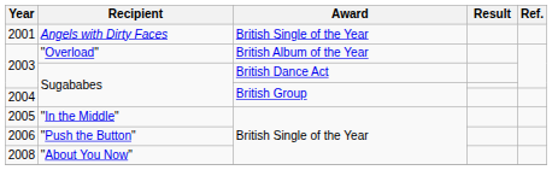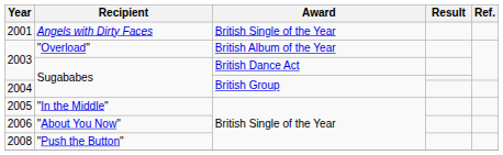 <table class="wikitable">
 <tr>
 <th>Year</th>
 <th width="250">Recipient</th>
 <th width="300">Award</th>
 <th width="60">Result</th>
 <th>Ref.</th>
 </tr>
 <tr>
 <td>2001</td>
 <td><em><a href='#'>Angels with Dirty Faces</a></em></td>
 <td><a href='#'>British Single of the Year</a></td>
 <td></td>
 <td align="center"></td>
 </tr>
 <tr>
 <td rowspan="3">2003</td>
 <td>"<a href='#'>Overload</a>"</td>
 <td><a href='#'>British Album of the Year</a></td>
 <td></td>
 <td rowspan="3" align="center"></td>
 </tr>
 <tr>
 <td rowspan="3">Sugababes</td>
 <td><a href='#'>British Dance Act</a></td>
 <td></td>
 </tr>
 <tr>
 <td rowspan="2"><a href='#'>British Group</a></td>
 <td></td>
 </tr>
 <tr>
 <td>2004</td>
 <td></td>
 <td align="center"></td>
 </tr>
 <tr>
 <td>2005</td>
 <td>"<a href='#'>In the Middle</a>"</td>
 <td rowspan="3">British Single of the Year</td>
 <td></td>
 <td align="center"></td>
 </tr>
 <tr>
 <td>2006</td>
-<td>"<a href='#'>Push the Button</a>"</td>
+<td>"<a href='#'>About You Now</a>"</td>
 <td></td>
 <td align="center"></td>
 </tr>
 <tr>
 <td>2008</td>
-<td>"<a href='#'>About You Now</a>"</td>
+<td>"<a href='#'>Push the Button</a>"</td>
 <td></td>
 <td align="center"></td>
 </tr>
 <tr>
 </tr>
 </table>
